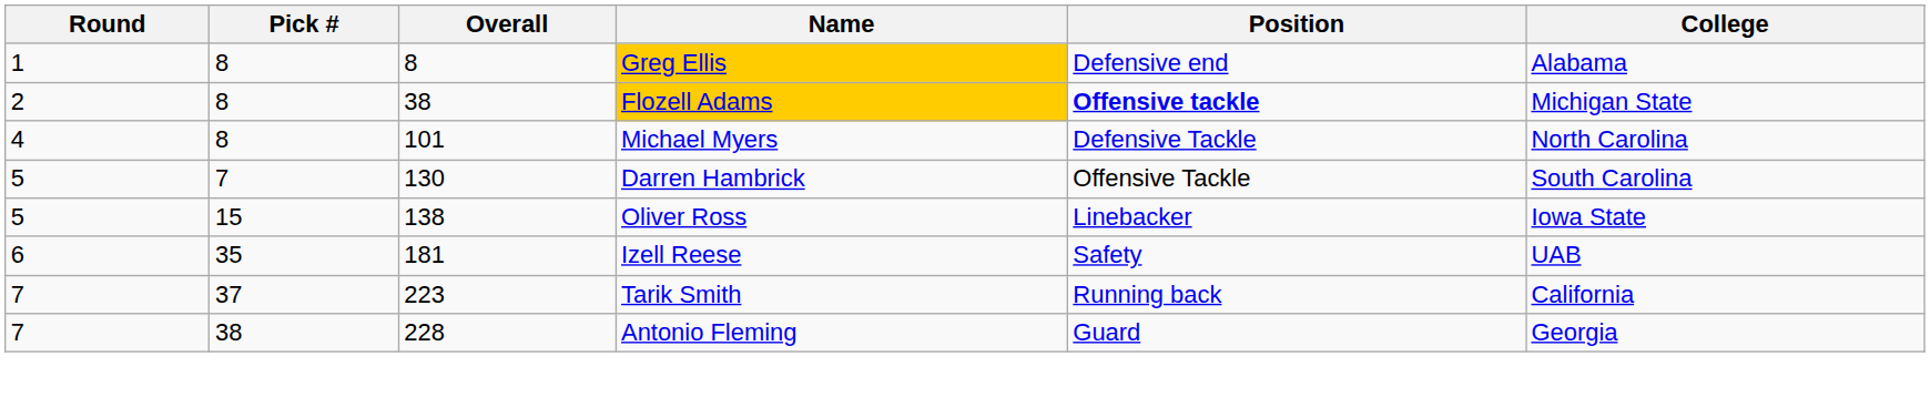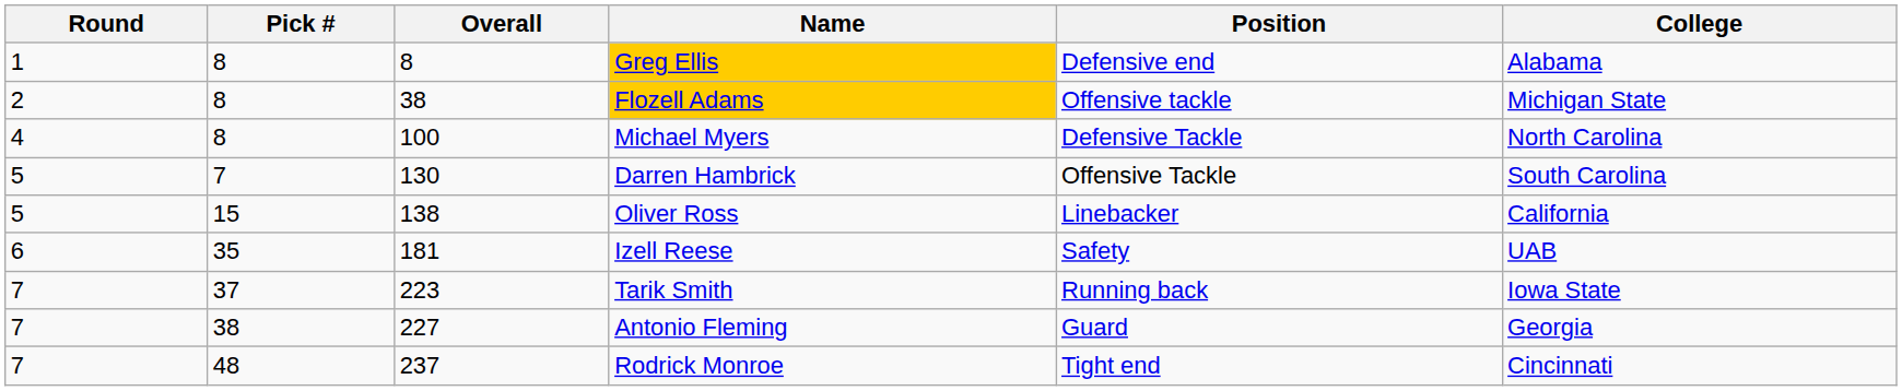 <table class="wikitable sortable sortable" style="width: 100%">
 <tr>
 <th>Round</th>
 <th>Pick #</th>
 <th>Overall</th>
 <th>Name</th>
 <th>Position</th>
 <th>College</th>
 </tr>
 <tr>
 <td>1</td>
 <td>8</td>
 <td>8</td>
 <td bgcolor=#FFCC00><a href='#'>Greg Ellis</a></td>
 <td><a href='#'>Defensive end</a></td>
 <td><a href='#'>Alabama</a></td>
 </tr>
 <tr>
 <td>2</td>
 <td>8</td>
 <td>38</td>
 <td bgcolor=#FFCC00><a href='#'>Flozell Adams</a></td>
-<td><strong><a href='#'>Offensive tackle</a></strong></td>
+<td><a href='#'>Offensive tackle</a></td>
 <td><a href='#'>Michigan State</a></td>
 </tr>
 <tr>
 <td>4</td>
 <td>8</td>
-<td>101</td>
+<td>100</td>
 <td><a href='#'>Michael Myers</a></td>
 <td><a href='#'>Defensive Tackle</a></td>
 <td><a href='#'>North Carolina</a></td>
 </tr>
 <tr>
 <td>5</td>
 <td>7</td>
 <td>130</td>
 <td><a href='#'>Darren Hambrick</a></td>
 <td>Offensive Tackle</td>
 <td><a href='#'>South Carolina</a></td>
 </tr>
 <tr>
 <td>5</td>
 <td>15</td>
 <td>138</td>
 <td><a href='#'>Oliver Ross</a></td>
 <td><a href='#'>Linebacker</a></td>
-<td><a href='#'>Iowa State</a></td>
+<td><a href='#'>California</a></td>
 </tr>
 <tr>
 <td>6</td>
 <td>35</td>
 <td>181</td>
 <td><a href='#'>Izell Reese</a></td>
 <td><a href='#'>Safety</a></td>
 <td><a href='#'>UAB</a></td>
 </tr>
 <tr>
 <td>7</td>
 <td>37</td>
 <td>223</td>
 <td><a href='#'>Tarik Smith</a></td>
 <td><a href='#'>Running back</a></td>
-<td><a href='#'>California</a></td>
+<td><a href='#'>Iowa State</a></td>
 </tr>
 <tr>
 <td>7</td>
 <td>38</td>
-<td>228</td>
+<td>227</td>
 <td><a href='#'>Antonio Fleming</a></td>
 <td><a href='#'>Guard</a></td>
 <td><a href='#'>Georgia</a></td>
 </tr>
+<tr>
+<td>7</td>
+<td>48</td>
+<td>237</td>
+<td><a href='#'>Rodrick Monroe</a></td>
+<td><a href='#'>Tight end</a></td>
+<td><a href='#'>Cincinnati</a></td>
+</tr>
 </table>
